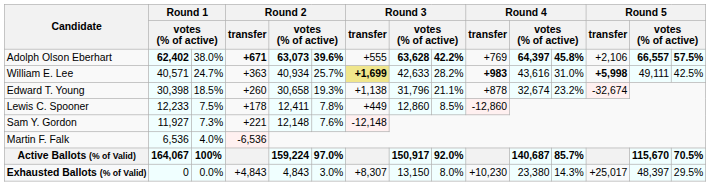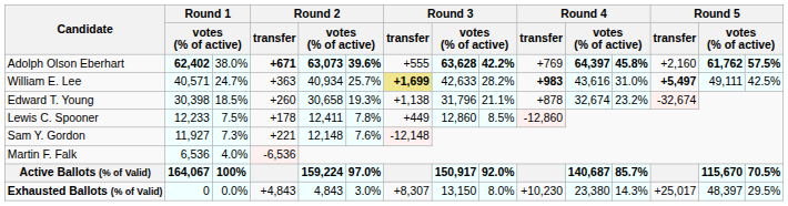 <table class="wikitable sortable" style="text-align: right;">
 <tr>
 <th rowspan="2">Candidate</th>
 <th colspan="2">Round 1</th>
 <th colspan="3">Round 2</th>
 <th colspan="3">Round 3</th>
 <th colspan="3">Round 4</th>
 <th colspan="3">Round 5</th>
 </tr>
 <tr>
 <th colspan="2" data-sort-type="number">votes<br>(% of active)</th>
 <th data-sort-type="number">transfer</th>
 <th colspan="2" data-sort-type="number">votes<br>(% of active)</th>
 <th data-sort-type="number">transfer</th>
 <th colspan="2" data-sort-type="number">votes<br>(% of active)</th>
 <th data-sort-type="number">transfer</th>
 <th colspan="2" data-sort-type="number">votes<br>(% of active)</th>
 <th data-sort-type="number">transfer</th>
 <th colspan="2" data-sort-type="number">votes<br>(% of active)</th>
 </tr>
 <tr>
 <td style="text-align:left;">Adolph Olson Eberhart</td>
 <td style="background:azure;"><strong>62,402</strong></td>
 <td style="background:azure;">38.0%</td>
 <td><strong>+671</strong></td>
 <td style="background:azure;"><strong>63,073</strong></td>
 <td style="background:azure;"><strong>39.6%</strong></td>
 <td>+555</td>
 <td style="background:azure;"><strong>63,628</strong></td>
 <td style="background:azure;"><strong>42.2%</strong></td>
 <td>+769</td>
 <td style="background:azure;"><strong>64,397</strong></td>
 <td style="background:azure;"><strong>45.8%</strong></td>
-<td>+2,106</td>
-<td style="background:azure;"><strong>66,557</strong></td>
+<td>+2,160</td>
+<td style="background:azure;"><strong>61,762</strong></td>
 <td style="background:azure;"><strong>57.5%</strong></td>
 </tr>
 <tr>
 <td style="text-align:left;">William E. Lee</td>
 <td style="background:azure;">40,571</td>
 <td style="background:azure;">24.7%</td>
 <td>+363</td>
 <td style="background:azure;">40,934</td>
 <td style="background:azure;">25.7%</td>
 <td style="background: khaki;"><strong>+1,699</strong></td>
 <td style="background:azure;">42,633</td>
 <td style="background:azure;">28.2%</td>
 <td><strong>+983</strong></td>
 <td style="background:azure;">43,616</td>
 <td style="background:azure;">31.0%</td>
-<td><strong>+5,998</strong></td>
+<td><strong>+5,497</strong></td>
 <td style="background:azure;">49,111</td>
 <td style="background:azure;">42.5%</td>
 </tr>
 <tr>
 <td style="text-align:left;">Edward T. Young</td>
 <td style="background:azure;">30,398</td>
 <td style="background:azure;">18.5%</td>
 <td>+260</td>
 <td style="background:azure;">30,658</td>
 <td style="background:azure;">19.3%</td>
 <td>+1,138</td>
 <td style="background:azure;">31,796</td>
 <td style="background:azure;">21.1%</td>
 <td>+878</td>
 <td style="background:azure;">32,674</td>
 <td style="background:azure;">23.2%</td>
 <td style="background:#fff0f0;">-32,674</td>
 </tr>
 <tr>
 <td style="text-align:left;">Lewis C. Spooner</td>
 <td style="background:azure;">12,233</td>
 <td style="background:azure;">7.5%</td>
 <td>+178</td>
 <td style="background:azure;">12,411</td>
 <td style="background:azure;">7.8%</td>
 <td>+449</td>
 <td style="background:azure;">12,860</td>
 <td style="background:azure;">8.5%</td>
 <td style="background:#fff0f0;">-12,860</td>
 </tr>
 <tr>
 <td style="text-align:left;">Sam Y. Gordon</td>
 <td style="background:azure;">11,927</td>
 <td style="background:azure;">7.3%</td>
 <td>+221</td>
 <td style="background:azure;">12,148</td>
 <td style="background:azure;">7.6%</td>
 <td style="background:#fff0f0;">-12,148</td>
 </tr>
 <tr>
 <td style="text-align:left;">Martin F. Falk</td>
 <td style="background:azure;">6,536</td>
 <td style="background:azure;">4.0%</td>
 <td style="background:#fff0f0;">-6,536</td>
 </tr>
 <tr>
 <th>Active Ballots <small>(% of Valid)</small></th>
 <th style="background:azure;">164,067</th>
 <th style="background:azure;">100%</th>
 <th></th>
 <th style="background:azure;">159,224</th>
 <th style="background:azure;">97.0%</th>
 <th></th>
 <th style="background:azure;">150,917</th>
 <th style="background:azure;">92.0%</th>
 <th></th>
 <th style="background:azure;">140,687</th>
 <th style="background:azure;">85.7%</th>
 <th></th>
 <th style="background:azure;">115,670</th>
 <th style="background:azure;">70.5%</th>
 </tr>
 <tr>
 <th style="background: #f8f9fa">Exhausted Ballots <small>(% of Valid)</small></th>
 <th style="background:azure; font-weight:normal; text-align:right;">0</th>
 <th style="background:azure; font-weight:normal; text-align:right;">0.0%</th>
 <th style="background: #f8f9fa; font-weight: normal; text-align: right;">+4,843</th>
 <th style="background:azure; font-weight:normal; text-align:right;">4,843</th>
 <th style="background:azure; font-weight:normal; text-align:right;">3.0%</th>
 <th style="background: #f8f9fa; font-weight: normal; text-align: right;">+8,307</th>
 <th style="background:azure; font-weight:normal; text-align:right;">13,150</th>
 <th style="background:azure; font-weight:normal; text-align:right;">8.0%</th>
 <th style="background: #f8f9fa; font-weight: normal; text-align: right;">+10,230</th>
 <th style="background:azure; font-weight:normal; text-align:right;">23,380</th>
 <th style="background:azure; font-weight:normal; text-align:right;">14.3%</th>
 <th style="background: #f8f9fa; font-weight: normal; text-align: right;">+25,017</th>
 <th style="background:azure; font-weight:normal; text-align:right;">48,397</th>
 <th style="background:azure; font-weight:normal; text-align:right;">29.5%</th>
 </tr>
 </table>
